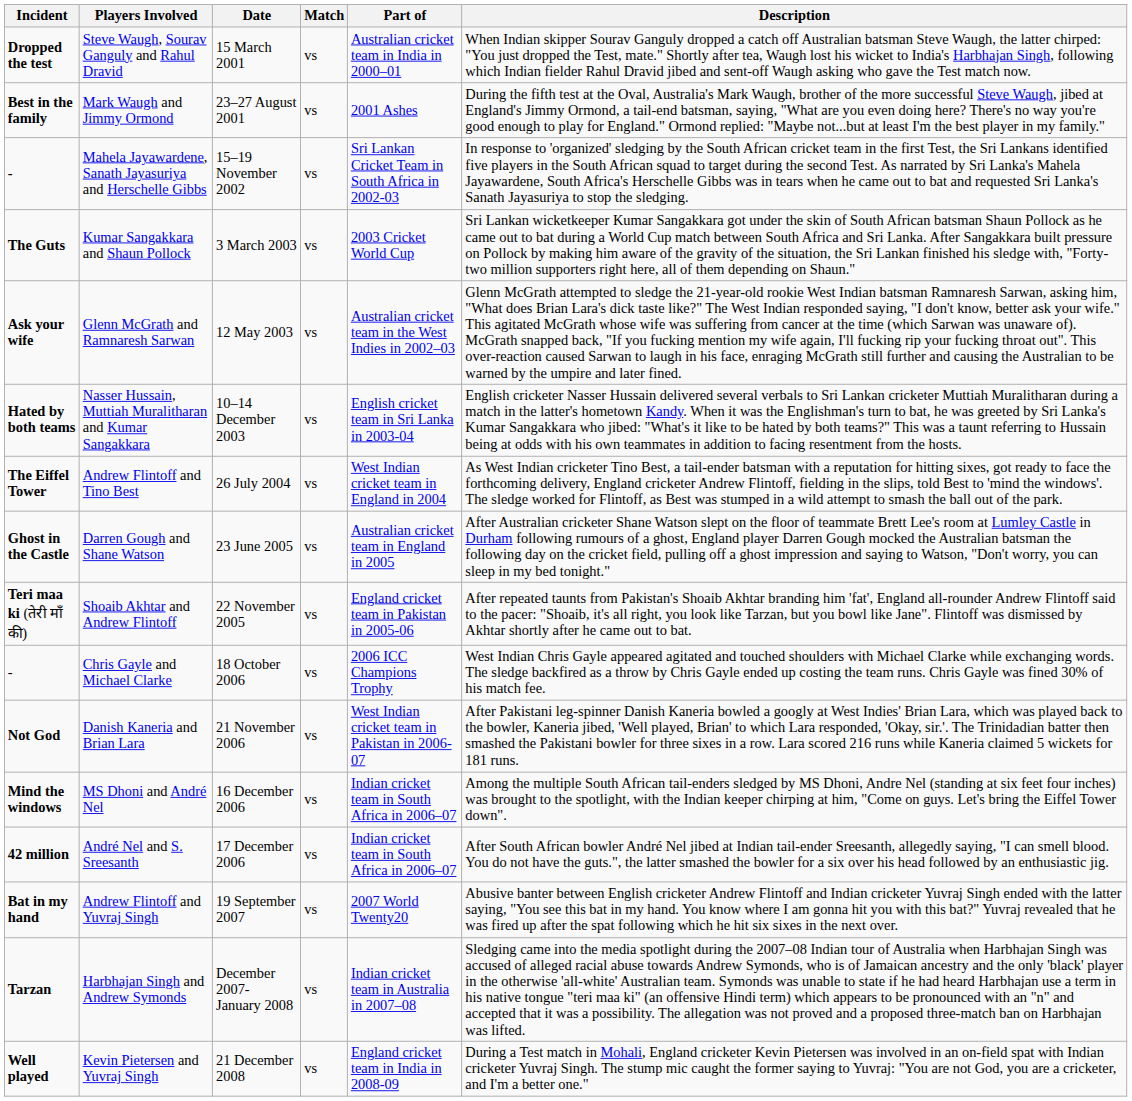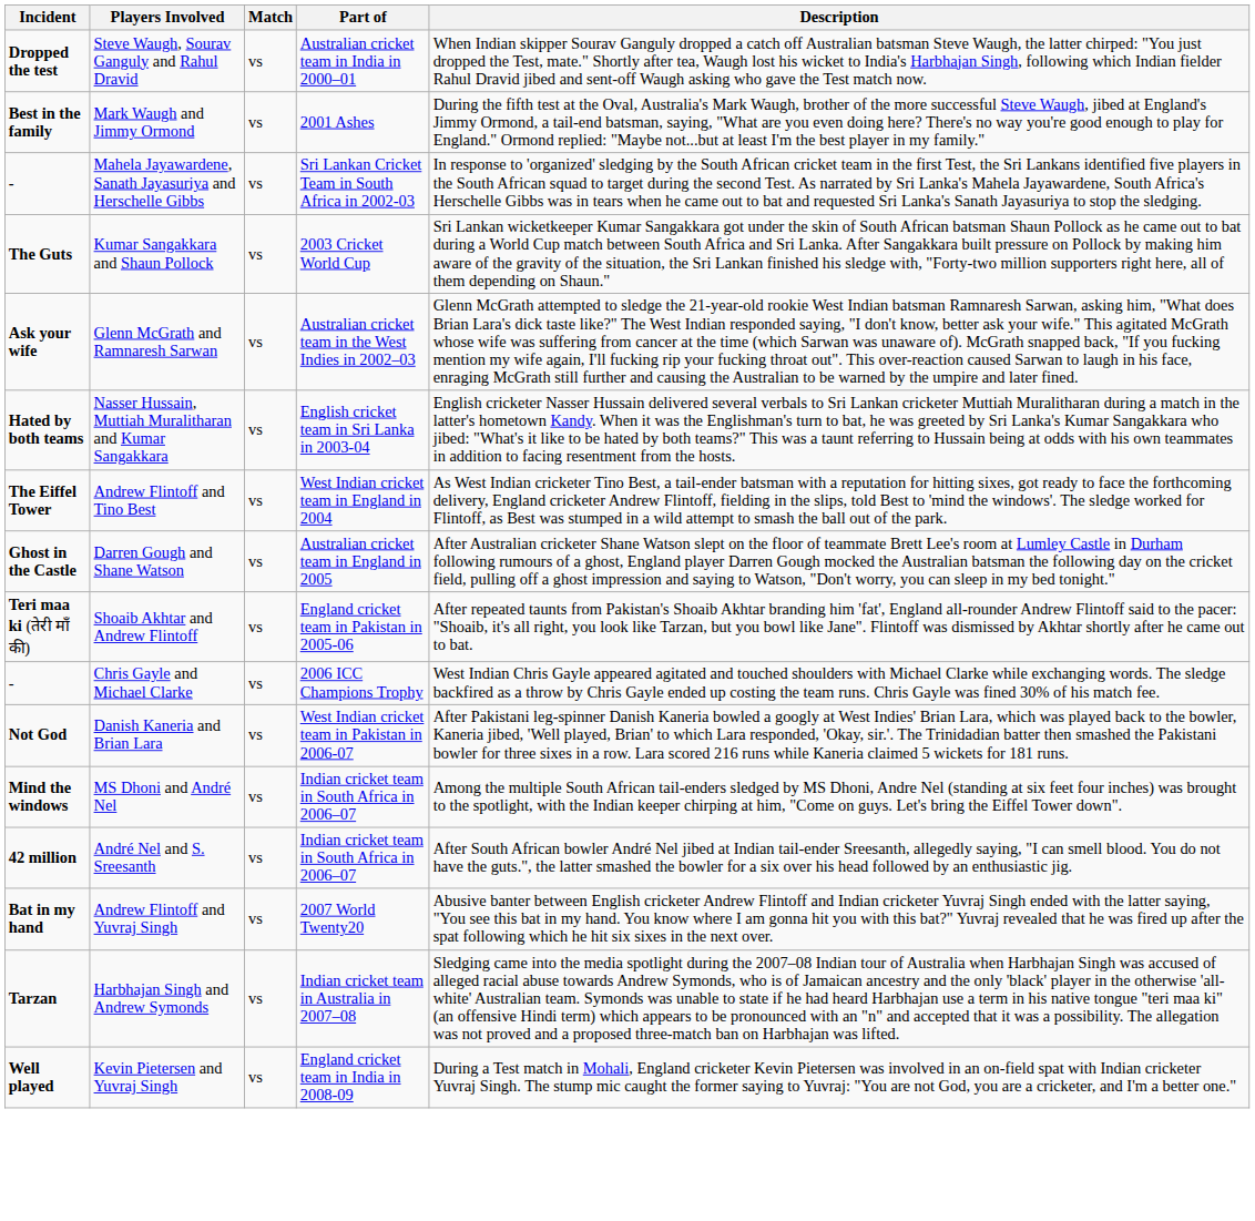 <table class="wikitable mw-collapsible mw-collapsed">
 <tr>
 <th>Incident</th>
 <th>Players Involved</th>
-<th>Date</th>
 <th>Match</th>
 <th>Part of</th>
 <th>Description</th>
 </tr>
 <tr>
 <td><strong>Dropped the test</strong></td>
 <td><a href='#'>Steve Waugh</a>, <a href='#'>Sourav Ganguly</a> and <a href='#'>Rahul Dravid</a></td>
-<td>15 March 2001</td>
 <td> vs </td>
 <td><a href='#'>Australian cricket team in India in 2000–01</a></td>
 <td>When Indian skipper Sourav Ganguly dropped a catch off Australian batsman Steve Waugh, the latter chirped: "You just dropped the Test, mate." Shortly after tea, Waugh lost his wicket to India's <a href='#'>Harbhajan Singh</a>, following which Indian fielder Rahul Dravid jibed and sent-off Waugh asking who gave the Test match now.</td>
 </tr>
 <tr>
 <td><strong>Best in the family</strong></td>
 <td><a href='#'>Mark Waugh</a> and <a href='#'>Jimmy Ormond</a></td>
-<td>23–27 August 2001</td>
 <td> vs </td>
 <td><a href='#'>2001 Ashes</a></td>
 <td>During the fifth test at the Oval, Australia's Mark Waugh, brother of the more successful <a href='#'>Steve Waugh</a>, jibed at England's Jimmy Ormond, a tail-end batsman, saying, "What are you even doing here? There's no way you're good enough to play for England." Ormond replied: "Maybe not...but at least I'm the best player in my family."</td>
 </tr>
 <tr>
 <td><strong>-</strong></td>
 <td><a href='#'>Mahela Jayawardene</a>, <a href='#'>Sanath Jayasuriya</a> and <a href='#'>Herschelle Gibbs</a></td>
-<td>15–19 November 2002</td>
 <td> vs </td>
 <td><a href='#'>Sri Lankan Cricket Team in South Africa in 2002-03</a></td>
 <td>In response to 'organized' sledging by the South African cricket team in the first Test, the Sri Lankans identified five players in the South African squad to target during the second Test. As narrated by Sri Lanka's Mahela Jayawardene, South Africa's Herschelle Gibbs was in tears when he came out to bat and requested Sri Lanka's Sanath Jayasuriya to stop the sledging.</td>
 </tr>
 <tr>
 <td><strong>The Guts</strong></td>
 <td><a href='#'>Kumar Sangakkara</a> and <a href='#'>Shaun Pollock</a></td>
-<td>3 March 2003</td>
 <td> vs </td>
 <td><a href='#'>2003 Cricket World Cup</a></td>
 <td>Sri Lankan wicketkeeper Kumar Sangakkara got under the skin of South African batsman Shaun Pollock as he came out to bat during a World Cup match between South Africa and Sri Lanka. After Sangakkara built pressure on Pollock by making him aware of the gravity of the situation, the Sri Lankan finished his sledge with, "Forty-two million supporters right here, all of them depending on Shaun."</td>
 </tr>
 <tr>
 <td><strong>Ask your wife</strong></td>
 <td><a href='#'>Glenn McGrath</a> and <a href='#'>Ramnaresh Sarwan</a></td>
-<td>12 May 2003</td>
 <td> vs </td>
 <td><a href='#'>Australian cricket team in the West Indies in 2002–03</a></td>
 <td>Glenn McGrath attempted to sledge the 21-year-old rookie West Indian batsman Ramnaresh Sarwan, asking him, "What does Brian Lara's dick taste like?" The West Indian responded saying, "I don't know, better ask your wife." This agitated McGrath whose wife was suffering from cancer at the time (which Sarwan was unaware of). McGrath snapped back, "If you fucking mention my wife again, I'll fucking rip your fucking throat out". This over-reaction caused Sarwan to laugh in his face, enraging McGrath still further and causing the Australian to be warned by the umpire and later fined.</td>
 </tr>
 <tr>
 <td><strong>Hated by both teams</strong></td>
 <td><a href='#'>Nasser Hussain</a>, <a href='#'>Muttiah Muralitharan</a> and <a href='#'>Kumar Sangakkara</a></td>
-<td>10–14 December 2003</td>
 <td> vs </td>
 <td><a href='#'>English cricket team in Sri Lanka in 2003-04</a></td>
 <td>English cricketer Nasser Hussain delivered several verbals to Sri Lankan cricketer Muttiah Muralitharan during a match in the latter's hometown <a href='#'>Kandy</a>. When it was the Englishman's turn to bat, he was greeted by Sri Lanka's Kumar Sangakkara who jibed: "What's it like to be hated by both teams?" This was a taunt referring to Hussain being at odds with his own teammates in addition to facing resentment from the hosts.</td>
 </tr>
 <tr>
 <td><strong>The Eiffel Tower</strong></td>
 <td><a href='#'>Andrew Flintoff</a> and <a href='#'>Tino Best</a></td>
-<td>26 July 2004</td>
 <td> vs </td>
 <td><a href='#'>West Indian cricket team in England in 2004</a></td>
 <td>As West Indian cricketer Tino Best, a tail-ender batsman with a reputation for hitting sixes, got ready to face the forthcoming delivery, England cricketer Andrew Flintoff, fielding in the slips, told Best to 'mind the windows'. The sledge worked for Flintoff, as Best was stumped in a wild attempt to smash the ball out of the park.</td>
 </tr>
 <tr>
 <td><strong>Ghost in the Castle</strong></td>
 <td><a href='#'>Darren Gough</a> and <a href='#'>Shane Watson</a></td>
-<td>23 June 2005</td>
 <td> vs </td>
 <td><a href='#'>Australian cricket team in England in 2005</a></td>
 <td>After Australian cricketer Shane Watson slept on the floor of teammate Brett Lee's room at <a href='#'>Lumley Castle</a> in <a href='#'>Durham</a> following rumours of a ghost, England player Darren Gough mocked the Australian batsman the following day on the cricket field, pulling off a ghost impression and saying to Watson, "Don't worry, you can sleep in my bed tonight."</td>
 </tr>
 <tr>
 <td><strong>Teri maa ki</strong> (तेरी माँ की)</td>
 <td><a href='#'>Shoaib Akhtar</a> and <a href='#'>Andrew Flintoff</a></td>
-<td>22 November 2005</td>
 <td> vs </td>
 <td><a href='#'>England cricket team in Pakistan in 2005-06</a></td>
 <td>After repeated taunts from Pakistan's Shoaib Akhtar branding him 'fat', England all-rounder Andrew Flintoff said to the pacer: "Shoaib, it's all right, you look like Tarzan, but you bowl like Jane". Flintoff was dismissed by Akhtar shortly after he came out to bat.</td>
 </tr>
 <tr>
 <td>-</td>
 <td><a href='#'>Chris Gayle</a> and <a href='#'>Michael Clarke</a></td>
-<td>18 October 2006</td>
 <td> vs </td>
 <td><a href='#'>2006 ICC Champions Trophy</a></td>
 <td>West Indian Chris Gayle appeared agitated and touched shoulders with Michael Clarke while exchanging words. The sledge backfired as a throw by Chris Gayle ended up costing the team runs. Chris Gayle was fined 30% of his match fee.</td>
 </tr>
 <tr>
 <td><strong>Not God</strong></td>
 <td><a href='#'>Danish Kaneria</a> and <a href='#'>Brian Lara</a></td>
-<td>21 November 2006</td>
 <td> vs </td>
 <td><a href='#'>West Indian cricket team in Pakistan in 2006-07</a></td>
 <td>After Pakistani leg-spinner Danish Kaneria bowled a googly at West Indies' Brian Lara, which was played back to the bowler, Kaneria jibed, 'Well played, Brian' to which Lara responded, 'Okay, sir.'.  The Trinidadian batter then smashed the Pakistani bowler for three sixes in a row. Lara scored 216 runs while Kaneria claimed 5 wickets for 181 runs.</td>
 </tr>
 <tr>
 <td><strong>Mind the windows</strong></td>
 <td><a href='#'>MS Dhoni</a> and <a href='#'>André Nel</a></td>
-<td>16 December 2006</td>
 <td> vs </td>
 <td><a href='#'>Indian cricket team in South Africa in 2006–07</a></td>
 <td>Among the multiple South African tail-enders sledged by MS Dhoni, Andre Nel (standing at six feet four inches) was brought to the spotlight, with the Indian keeper chirping at him, "Come on guys. Let's bring the Eiffel Tower down".</td>
 </tr>
 <tr>
 <td><strong>42 million</strong></td>
 <td><a href='#'>André Nel</a> and <a href='#'>S. Sreesanth</a></td>
-<td>17 December 2006</td>
 <td> vs </td>
 <td><a href='#'>Indian cricket team in South Africa in 2006–07</a></td>
 <td>After South African bowler André Nel jibed at Indian tail-ender Sreesanth, allegedly saying, "I can smell blood. You do not have the guts.", the latter smashed the bowler for a six over his head followed by an enthusiastic jig.</td>
 </tr>
 <tr>
 <td><strong>Bat in my hand</strong></td>
 <td><a href='#'>Andrew Flintoff</a> and <a href='#'>Yuvraj Singh</a></td>
-<td>19 September 2007</td>
 <td> vs  </td>
 <td><a href='#'>2007 World Twenty20</a></td>
 <td>Abusive banter between English cricketer Andrew Flintoff and Indian cricketer Yuvraj Singh ended with the latter saying, "You see this bat in my hand. You know where I am gonna hit you with this bat?" Yuvraj revealed that he was fired up after the spat following which he hit six sixes in the next over.</td>
 </tr>
 <tr>
 <td><strong>Tarzan</strong></td>
 <td><a href='#'>Harbhajan Singh</a> and <a href='#'>Andrew Symonds</a></td>
-<td>December 2007- January 2008</td>
 <td> vs </td>
 <td><a href='#'>Indian cricket team in Australia in 2007–08</a></td>
 <td>Sledging came into the media spotlight during the 2007–08 Indian tour of Australia when Harbhajan Singh was accused of alleged racial abuse towards Andrew Symonds, who is of Jamaican ancestry and the only 'black' player in the otherwise 'all-white' Australian team. Symonds was unable to state if he had heard Harbhajan use a term in his native tongue "teri maa ki" (an offensive Hindi term) which appears to be pronounced with an "n" and accepted that it was a possibility. The allegation was not proved and a proposed three-match ban on Harbhajan was lifted.</td>
 </tr>
 <tr>
 <td><strong>Well played</strong></td>
 <td><a href='#'>Kevin Pietersen</a> and <a href='#'>Yuvraj Singh</a></td>
-<td>21 December 2008</td>
 <td> vs </td>
 <td><a href='#'>England cricket team in India in 2008-09</a></td>
 <td>During a Test match in <a href='#'>Mohali</a>, England cricketer Kevin Pietersen was involved in an on-field spat with Indian cricketer Yuvraj Singh. The stump mic caught the former saying to Yuvraj: "You are not God, you are a cricketer, and I'm a better one."</td>
 </tr>
 </table>
